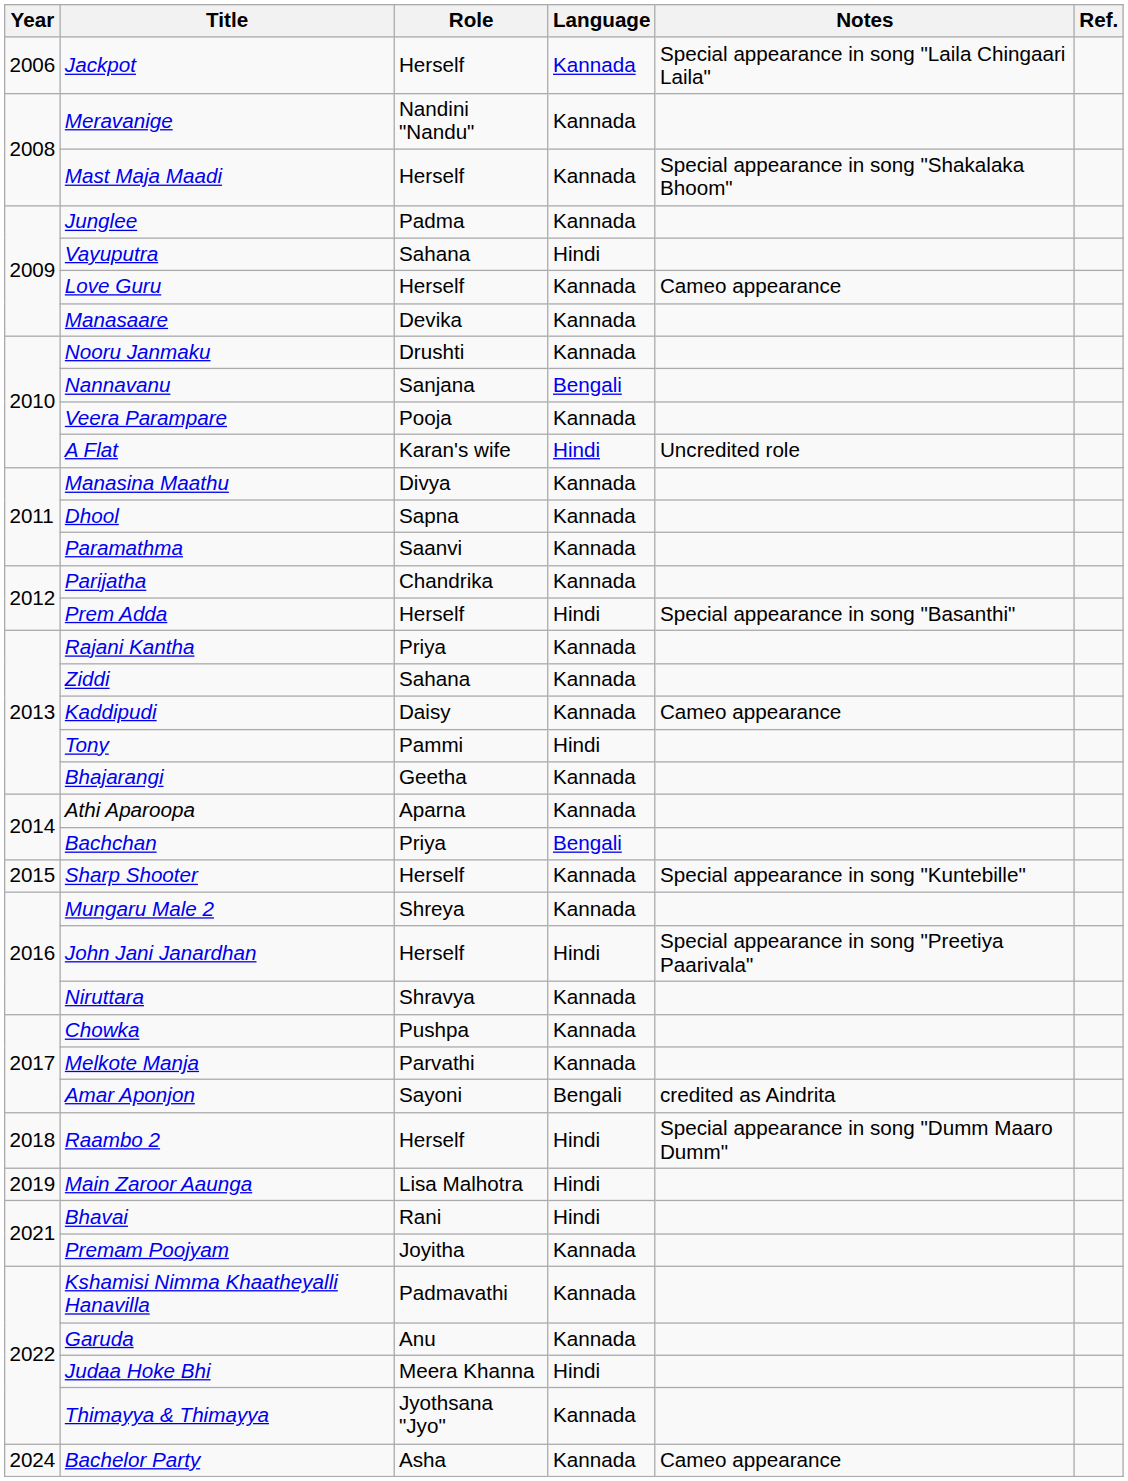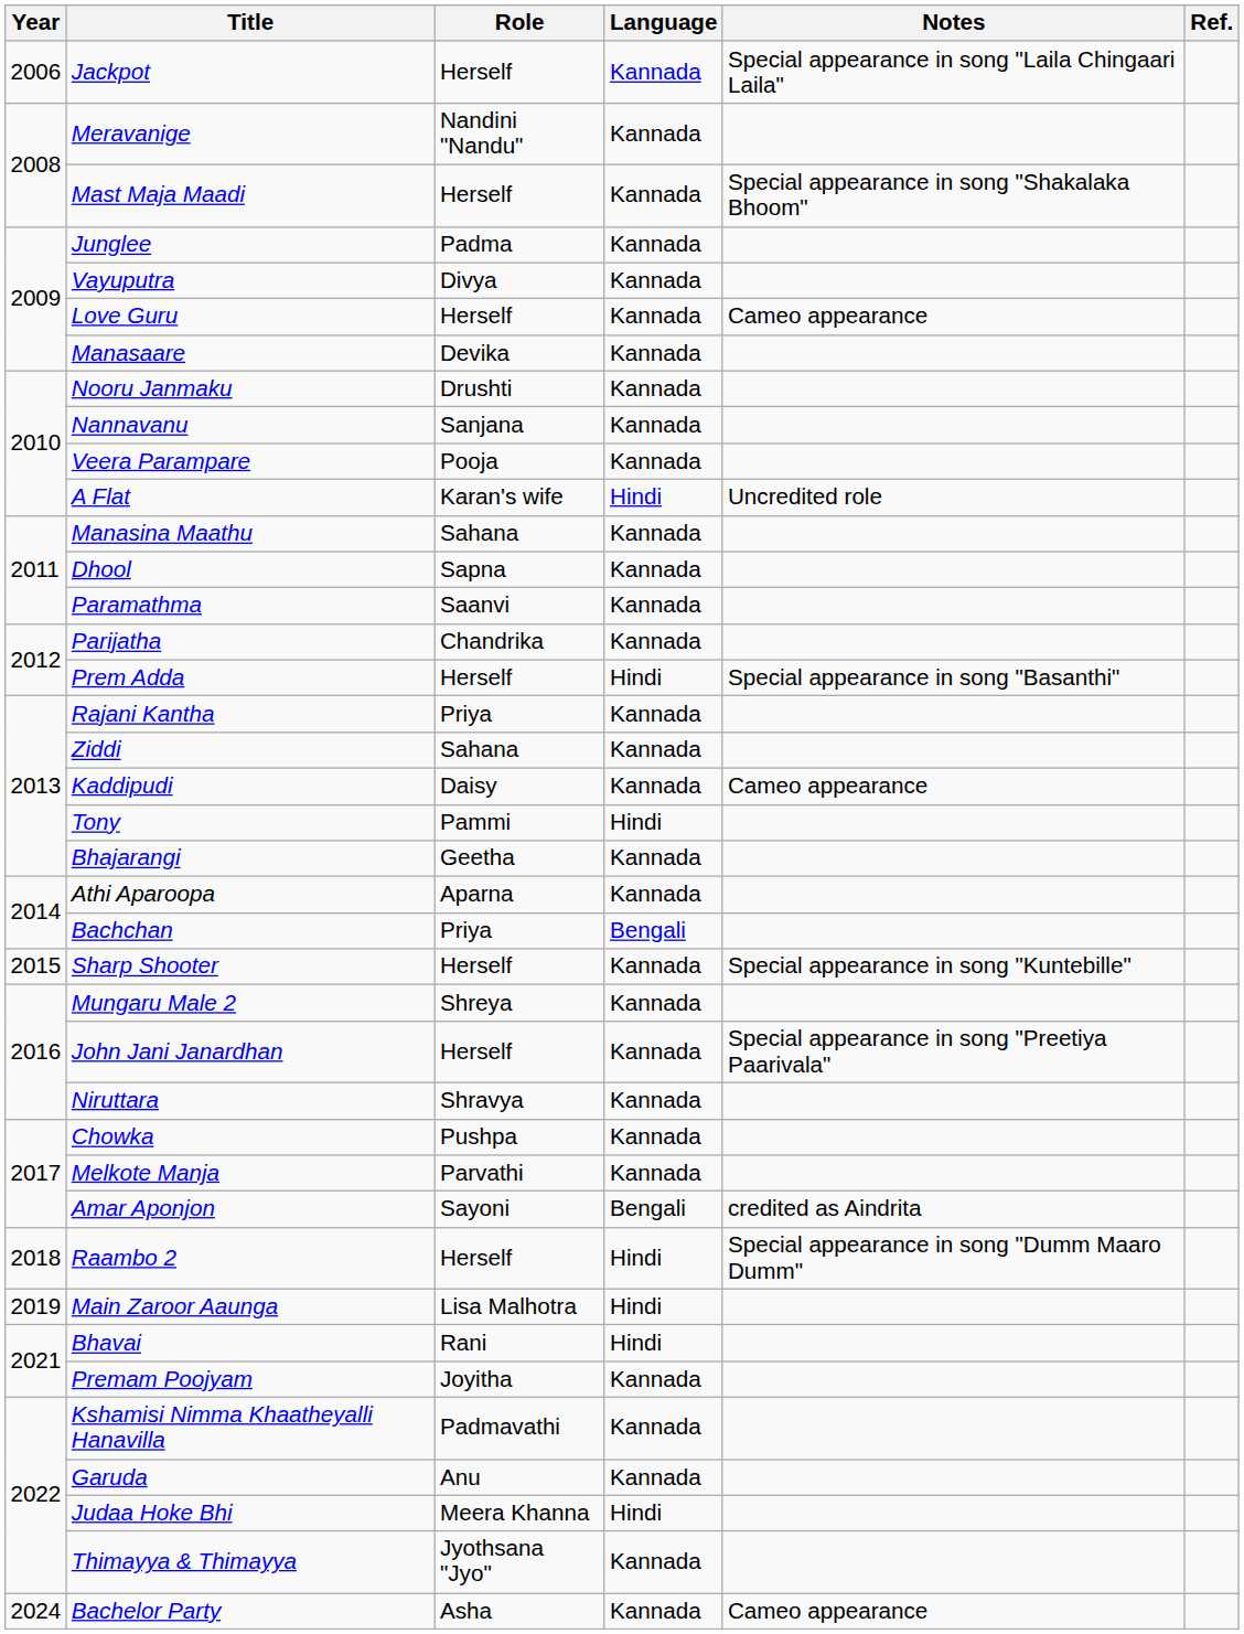 <table class="wikitable sortable">
 <tr>
 <th>Year</th>
 <th>Title</th>
 <th>Role</th>
 <th>Language</th>
 <th class="unsortable">Notes</th>
 <th class="unsortable">Ref.</th>
 </tr>
 <tr>
 <td>2006</td>
 <td><em><a href='#'>Jackpot</a></em></td>
 <td>Herself</td>
 <td><a href='#'>Kannada</a></td>
 <td>Special appearance in song "Laila Chingaari Laila"</td>
 <td></td>
 </tr>
 <tr>
 <td rowspan="2">2008</td>
 <td><em><a href='#'>Meravanige</a></em></td>
 <td>Nandini "Nandu"</td>
 <td>Kannada</td>
 <td></td>
 <td></td>
 </tr>
 <tr>
 <td><em><a href='#'>Mast Maja Maadi</a></em></td>
 <td>Herself</td>
 <td>Kannada</td>
 <td>Special appearance in song "Shakalaka Bhoom"</td>
 <td></td>
 </tr>
 <tr>
 <td rowspan="4">2009</td>
 <td><em><a href='#'>Junglee</a></em></td>
 <td>Padma</td>
 <td>Kannada</td>
 <td></td>
 <td></td>
 </tr>
 <tr>
 <td><em><a href='#'>Vayuputra</a></em></td>
-<td>Sahana</td>
-<td>Hindi</td>
+<td>Divya</td>
+<td>Kannada</td>
 <td></td>
 <td></td>
 </tr>
 <tr>
 <td><em><a href='#'>Love Guru</a></em></td>
 <td>Herself</td>
 <td>Kannada</td>
 <td>Cameo appearance</td>
 <td></td>
 </tr>
 <tr>
 <td><em><a href='#'>Manasaare</a></em></td>
 <td>Devika</td>
 <td>Kannada</td>
 <td></td>
 <td></td>
 </tr>
 <tr>
 <td rowspan="4">2010</td>
 <td><em><a href='#'>Nooru Janmaku</a></em></td>
 <td>Drushti</td>
 <td>Kannada</td>
 <td></td>
 <td></td>
 </tr>
 <tr>
 <td><em><a href='#'>Nannavanu</a></em></td>
 <td>Sanjana</td>
-<td><a href='#'>Bengali</a></td>
+<td>Kannada</td>
 <td></td>
 <td></td>
 </tr>
 <tr>
 <td><em><a href='#'>Veera Parampare</a></em></td>
 <td>Pooja</td>
 <td>Kannada</td>
 <td></td>
 <td></td>
 </tr>
 <tr>
 <td><em><a href='#'>A Flat</a></em></td>
 <td>Karan's wife</td>
 <td><a href='#'>Hindi</a></td>
 <td>Uncredited role</td>
 <td></td>
 </tr>
 <tr>
 <td rowspan="3">2011</td>
 <td><em><a href='#'>Manasina Maathu</a></em></td>
-<td>Divya</td>
+<td>Sahana</td>
 <td>Kannada</td>
 <td></td>
 <td></td>
 </tr>
 <tr>
 <td><em><a href='#'>Dhool</a></em></td>
 <td>Sapna</td>
 <td>Kannada</td>
 <td></td>
 <td></td>
 </tr>
 <tr>
 <td><em><a href='#'>Paramathma</a></em></td>
 <td>Saanvi</td>
 <td>Kannada</td>
 <td></td>
 <td></td>
 </tr>
 <tr>
 <td rowspan="2">2012</td>
 <td><em><a href='#'>Parijatha</a></em></td>
 <td>Chandrika</td>
 <td>Kannada</td>
 <td></td>
 <td></td>
 </tr>
 <tr>
 <td><em><a href='#'>Prem Adda</a></em></td>
 <td>Herself</td>
 <td>Hindi</td>
 <td>Special appearance in song "Basanthi"</td>
 <td></td>
 </tr>
 <tr>
 <td rowspan="5">2013</td>
 <td><em><a href='#'>Rajani Kantha</a> </em></td>
 <td>Priya</td>
 <td>Kannada</td>
 <td></td>
 <td></td>
 </tr>
 <tr>
 <td><em><a href='#'>Ziddi</a></em></td>
 <td>Sahana</td>
 <td>Kannada</td>
 <td></td>
 <td></td>
 </tr>
 <tr>
 <td><em><a href='#'>Kaddipudi</a></em></td>
 <td>Daisy</td>
 <td>Kannada</td>
 <td>Cameo appearance</td>
 <td></td>
 </tr>
 <tr>
 <td><em><a href='#'>Tony</a></em></td>
 <td>Pammi</td>
 <td>Hindi</td>
 <td></td>
 <td></td>
 </tr>
 <tr>
 <td><em><a href='#'>Bhajarangi</a></em></td>
 <td>Geetha</td>
 <td>Kannada</td>
 <td></td>
 <td></td>
 </tr>
 <tr>
 <td rowspan="2">2014</td>
 <td><em>Athi Aparoopa</em></td>
 <td>Aparna</td>
 <td>Kannada</td>
 <td></td>
 <td></td>
 </tr>
 <tr>
 <td><em><a href='#'>Bachchan</a></em></td>
 <td>Priya</td>
 <td><a href='#'>Bengali</a></td>
 <td></td>
 <td></td>
 </tr>
 <tr>
 <td>2015</td>
 <td><em><a href='#'>Sharp Shooter</a></em></td>
 <td>Herself</td>
 <td>Kannada</td>
 <td>Special appearance in song "Kuntebille"</td>
 <td></td>
 </tr>
 <tr>
 <td rowspan="3">2016</td>
 <td><em><a href='#'>Mungaru Male 2</a></em></td>
 <td>Shreya</td>
 <td>Kannada</td>
 <td></td>
 <td></td>
 </tr>
 <tr>
 <td><em><a href='#'>John Jani Janardhan</a></em></td>
 <td>Herself</td>
-<td>Hindi</td>
+<td>Kannada</td>
 <td>Special appearance in song "Preetiya Paarivala"</td>
 <td></td>
 </tr>
 <tr>
 <td><em><a href='#'>Niruttara</a></em></td>
 <td>Shravya</td>
 <td>Kannada</td>
 <td></td>
 <td></td>
 </tr>
 <tr>
 <td rowspan="3">2017</td>
 <td><em><a href='#'>Chowka</a></em></td>
 <td>Pushpa</td>
 <td>Kannada</td>
 <td></td>
 <td></td>
 </tr>
 <tr>
 <td><em><a href='#'>Melkote Manja</a></em></td>
 <td>Parvathi</td>
 <td>Kannada</td>
 <td></td>
 <td></td>
 </tr>
 <tr>
 <td><em><a href='#'>Amar Aponjon</a></em></td>
 <td>Sayoni</td>
 <td>Bengali</td>
 <td>credited as Aindrita</td>
 <td></td>
 </tr>
 <tr>
 <td>2018</td>
 <td><em><a href='#'>Raambo 2</a></em></td>
 <td>Herself</td>
 <td>Hindi</td>
 <td>Special appearance in song "Dumm Maaro Dumm"</td>
 <td></td>
 </tr>
 <tr>
 <td>2019</td>
 <td><em><a href='#'>Main Zaroor Aaunga</a></em></td>
 <td>Lisa Malhotra</td>
 <td>Hindi</td>
 <td></td>
 <td></td>
 </tr>
 <tr>
 <td rowspan="2">2021</td>
 <td><em><a href='#'>Bhavai</a></em></td>
 <td>Rani</td>
 <td>Hindi</td>
 <td></td>
 <td></td>
 </tr>
 <tr>
 <td><em><a href='#'>Premam Poojyam</a></em></td>
 <td>Joyitha</td>
 <td>Kannada</td>
 <td></td>
 <td></td>
 </tr>
 <tr>
 <td rowspan="4">2022</td>
 <td><em><a href='#'>Kshamisi Nimma Khaatheyalli Hanavilla</a></em></td>
 <td>Padmavathi</td>
 <td>Kannada</td>
 <td></td>
 <td></td>
 </tr>
 <tr>
 <td><em><a href='#'>Garuda</a></em></td>
 <td>Anu</td>
 <td>Kannada</td>
 <td></td>
 <td></td>
 </tr>
 <tr>
 <td><em><a href='#'>Judaa Hoke Bhi</a></em></td>
 <td>Meera Khanna</td>
 <td>Hindi</td>
 <td></td>
 <td></td>
 </tr>
 <tr>
 <td><em><a href='#'>Thimayya & Thimayya</a></em></td>
 <td>Jyothsana "Jyo"</td>
 <td>Kannada</td>
 <td></td>
 <td></td>
 </tr>
 <tr>
 <td>2024</td>
 <td><em><a href='#'>Bachelor Party</a></em></td>
 <td>Asha</td>
 <td>Kannada</td>
 <td>Cameo appearance</td>
 <td></td>
 </tr>
 </table>
